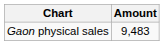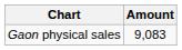 <table class="wikitable">
 <tr>
 <th>Chart</th>
 <th>Amount</th>
 </tr>
 <tr>
 <td><em>Gaon</em> physical sales</td>
-<td align="center">9,483</td>
+<td align="center">9,083</td>
 </tr>
 </table>
